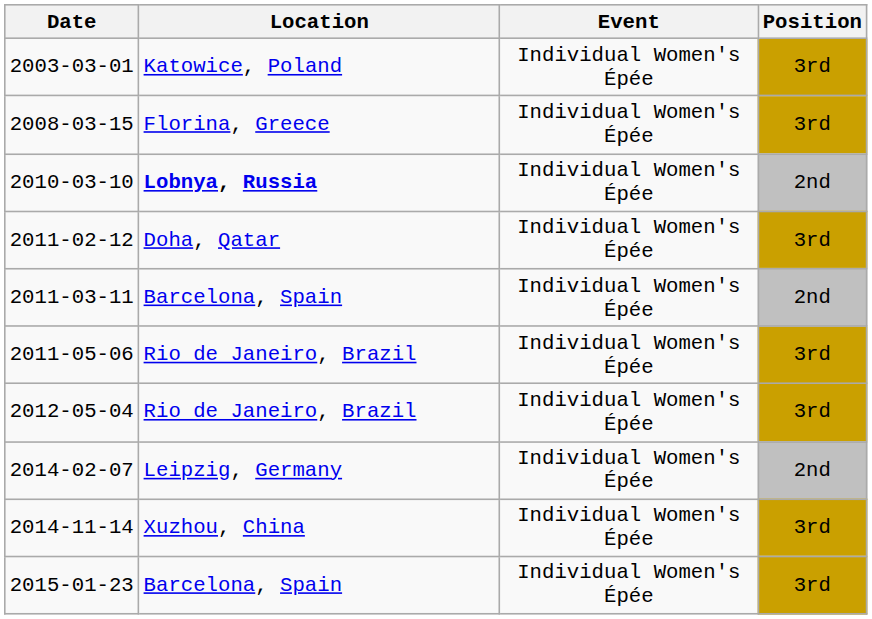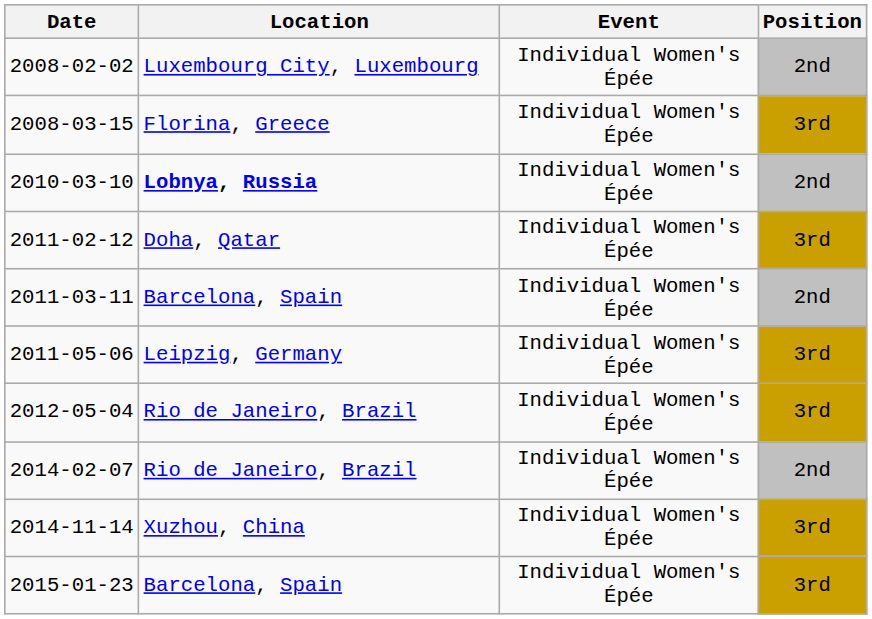 <table class="wikitable" style="text-align:center;">
 <tr>
 <th>Date</th>
 <th style="width:17em">Location</th>
 <th style="width:12em">Event</th>
 <th>Position</th>
 </tr>
 <tr>
-<td>2003-03-01</td>
-<td rowspan="1" align="left"> <a href='#'>Katowice</a>, <a href='#'>Poland</a></td>
+<td>2008-02-02</td>
+<td rowspan="1" align="left"> <a href='#'>Luxembourg City</a>, <a href='#'>Luxembourg</a></td>
 <td>Individual Women's Épée</td>
-<td bgcolor="caramel">3rd</td>
+<td bgcolor="silver">2nd</td>
 </tr>
 <tr>
 <td>2008-03-15</td>
 <td rowspan="1" align="left"> <a href='#'>Florina</a>, <a href='#'>Greece</a></td>
 <td>Individual Women's Épée</td>
 <td bgcolor="caramel">3rd</td>
 </tr>
 <tr>
 <td>2010-03-10</td>
 <td rowspan="1" align="left"><strong> <a href='#'>Lobnya</a>, <a href='#'>Russia</a></strong></td>
 <td>Individual Women's Épée</td>
 <td bgcolor="silver">2nd</td>
 </tr>
 <tr>
 <td>2011-02-12</td>
 <td rowspan="1" align="left"> <a href='#'>Doha</a>, <a href='#'>Qatar</a></td>
 <td>Individual Women's Épée</td>
 <td bgcolor="caramel">3rd</td>
 </tr>
 <tr>
 <td>2011-03-11</td>
 <td rowspan="1" align="left"> <a href='#'>Barcelona</a>, <a href='#'>Spain</a></td>
 <td>Individual Women's Épée</td>
 <td bgcolor="silver">2nd</td>
 </tr>
 <tr>
 <td rowspan="1">2011-05-06</td>
-<td rowspan="1" align="left"> <a href='#'>Rio de Janeiro</a>, <a href='#'>Brazil</a></td>
+<td rowspan="1" align="left"> <a href='#'>Leipzig</a>, <a href='#'>Germany</a></td>
 <td>Individual Women's Épée</td>
 <td bgcolor="caramel">3rd</td>
 </tr>
 <tr>
 <td>2012-05-04</td>
 <td rowspan="1" align="left"> <a href='#'>Rio de Janeiro</a>, <a href='#'>Brazil</a></td>
 <td>Individual Women's Épée</td>
 <td bgcolor="caramel">3rd</td>
 </tr>
 <tr>
 <td>2014-02-07</td>
-<td rowspan="1" align="left"> <a href='#'>Leipzig</a>, <a href='#'>Germany</a></td>
+<td rowspan="1" align="left"> <a href='#'>Rio de Janeiro</a>, <a href='#'>Brazil</a></td>
 <td>Individual Women's Épée</td>
 <td bgcolor="silver">2nd</td>
 </tr>
 <tr>
 <td>2014-11-14</td>
 <td rowspan="1" align="left"> <a href='#'>Xuzhou</a>, <a href='#'>China</a></td>
 <td>Individual Women's Épée</td>
 <td bgcolor="caramel">3rd</td>
 </tr>
 <tr>
 <td>2015-01-23</td>
 <td rowspan="1" align="left"> <a href='#'>Barcelona</a>, <a href='#'>Spain</a></td>
 <td>Individual Women's Épée</td>
 <td bgcolor="caramel">3rd</td>
 </tr>
 </table>
